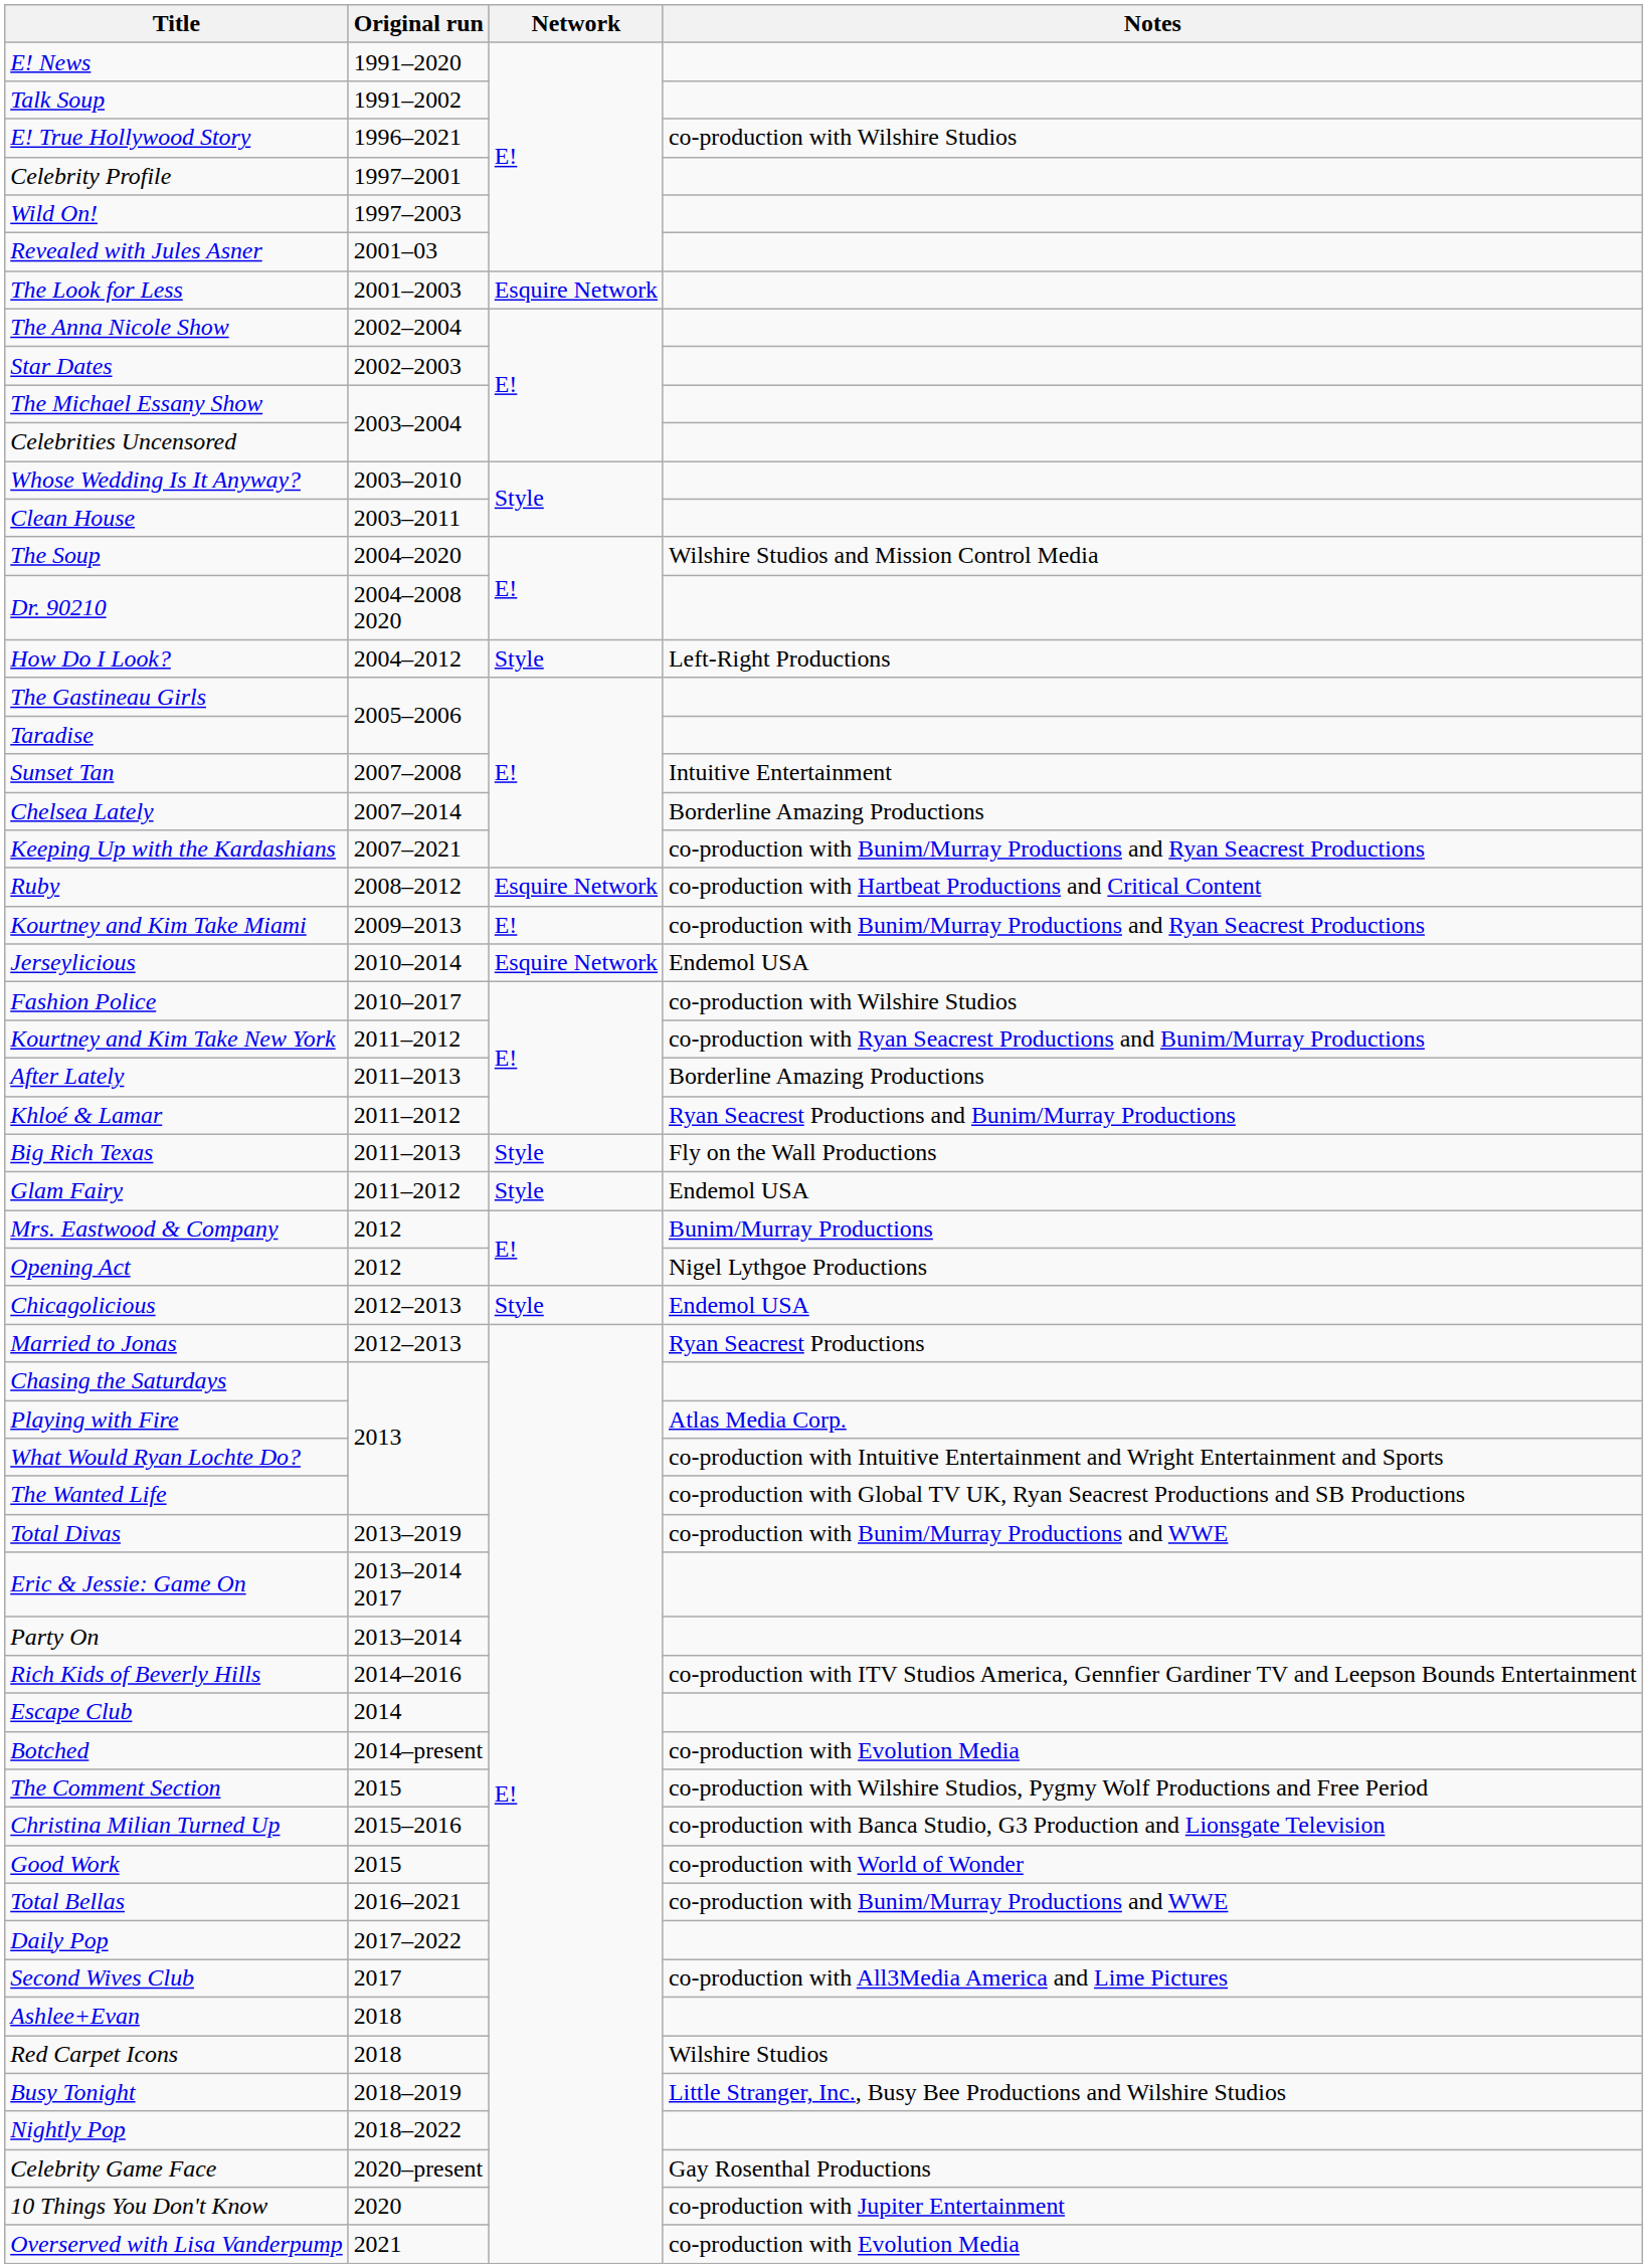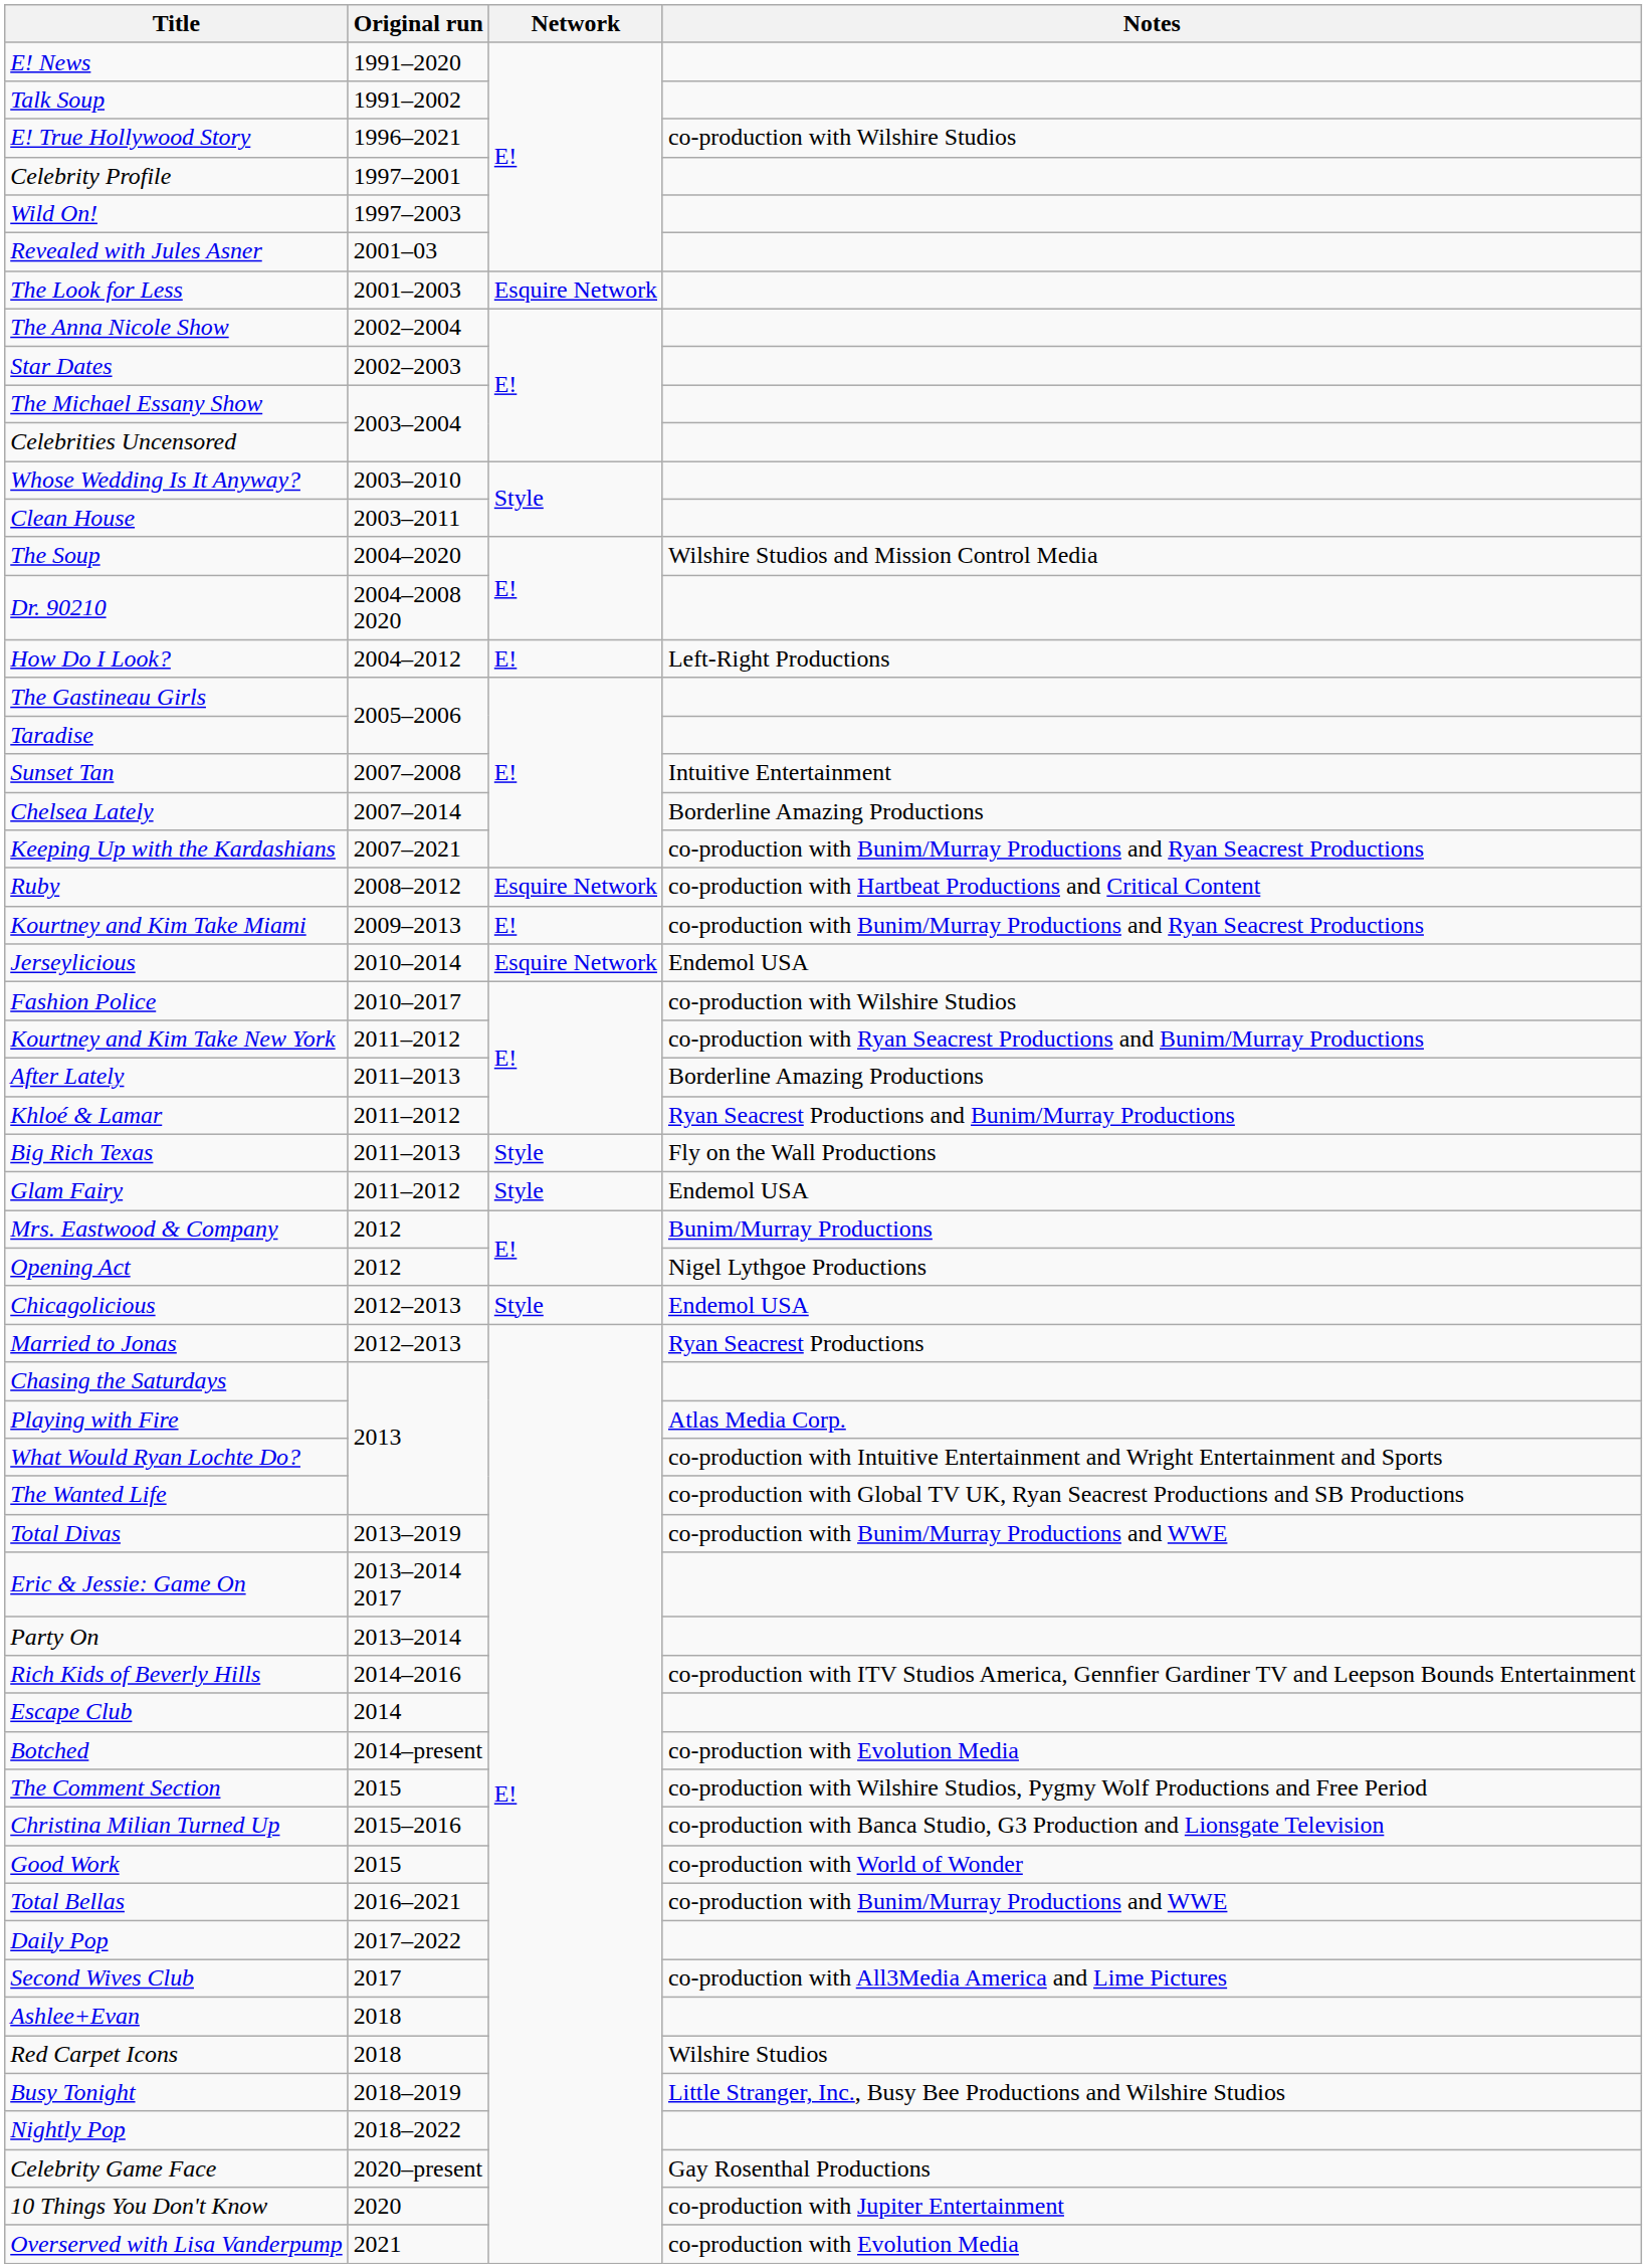 <table class="wikitable sortable">
 <tr>
 <th>Title</th>
 <th>Original run</th>
 <th>Network</th>
 <th>Notes</th>
 </tr>
 <tr>
 <td><em><a href='#'>E! News</a></em></td>
 <td>1991–2020</td>
 <td rowspan="6"><a href='#'>E!</a></td>
 <td></td>
 </tr>
 <tr>
 <td><em><a href='#'>Talk Soup</a></em></td>
 <td>1991–2002</td>
 <td></td>
 </tr>
 <tr>
 <td><em><a href='#'>E! True Hollywood Story</a></em></td>
 <td>1996–2021</td>
 <td>co-production with Wilshire Studios</td>
 </tr>
 <tr>
 <td><em>Celebrity Profile</em></td>
 <td>1997–2001</td>
 <td></td>
 </tr>
 <tr>
 <td><em><a href='#'>Wild On!</a></em></td>
 <td>1997–2003</td>
 <td></td>
 </tr>
 <tr>
 <td><em><a href='#'>Revealed with Jules Asner</a></em></td>
 <td>2001–03</td>
 <td></td>
 </tr>
 <tr>
 <td><em><a href='#'>The Look for Less</a></em></td>
 <td>2001–2003</td>
 <td><a href='#'>Esquire Network</a></td>
 <td></td>
 </tr>
 <tr>
 <td><em><a href='#'>The Anna Nicole Show</a></em></td>
 <td>2002–2004</td>
 <td rowspan="4"><a href='#'>E!</a></td>
 <td></td>
 </tr>
 <tr>
 <td><em><a href='#'>Star Dates</a></em></td>
 <td>2002–2003</td>
 <td></td>
 </tr>
 <tr>
 <td><em><a href='#'>The Michael Essany Show</a></em></td>
 <td rowspan="2">2003–2004</td>
 <td></td>
 </tr>
 <tr>
 <td><em>Celebrities Uncensored</em></td>
 <td></td>
 </tr>
 <tr>
 <td><em><a href='#'>Whose Wedding Is It Anyway?</a></em></td>
 <td>2003–2010</td>
 <td rowspan="2"><a href='#'>Style</a></td>
 <td></td>
 </tr>
 <tr>
 <td><em><a href='#'>Clean House</a></em></td>
 <td>2003–2011</td>
 <td></td>
 </tr>
 <tr>
 <td><em><a href='#'>The Soup</a></em></td>
 <td>2004–2020</td>
 <td rowspan="2"><a href='#'>E!</a></td>
 <td>Wilshire Studios and Mission Control Media</td>
 </tr>
 <tr>
 <td><em><a href='#'>Dr. 90210</a></em></td>
 <td>2004–2008<br>2020</td>
 <td></td>
 </tr>
 <tr>
 <td><em><a href='#'>How Do I Look?</a></em></td>
 <td>2004–2012</td>
-<td><a href='#'>Style</a></td>
+<td><a href='#'>E!</a></td>
 <td>Left-Right Productions</td>
 </tr>
 <tr>
 <td><em><a href='#'>The Gastineau Girls</a></em></td>
 <td rowspan="2">2005–2006</td>
 <td rowspan="5"><a href='#'>E!</a></td>
 <td></td>
 </tr>
 <tr>
 <td><em><a href='#'>Taradise</a></em></td>
 <td></td>
 </tr>
 <tr>
 <td><em><a href='#'>Sunset Tan</a></em></td>
 <td>2007–2008</td>
 <td>Intuitive Entertainment</td>
 </tr>
 <tr>
 <td><em><a href='#'>Chelsea Lately</a></em></td>
 <td>2007–2014</td>
 <td>Borderline Amazing Productions</td>
 </tr>
 <tr>
 <td><em><a href='#'>Keeping Up with the Kardashians</a></em></td>
 <td>2007–2021</td>
 <td>co-production with <a href='#'>Bunim/Murray Productions</a> and <a href='#'>Ryan Seacrest Productions</a></td>
 </tr>
 <tr>
 <td><em><a href='#'>Ruby</a></em></td>
 <td>2008–2012</td>
 <td><a href='#'>Esquire Network</a></td>
 <td>co-production with <a href='#'>Hartbeat Productions</a> and <a href='#'>Critical Content</a></td>
 </tr>
 <tr>
 <td><em><a href='#'>Kourtney and Kim Take Miami</a></em></td>
 <td>2009–2013</td>
 <td><a href='#'>E!</a></td>
 <td>co-production with <a href='#'>Bunim/Murray Productions</a> and <a href='#'>Ryan Seacrest Productions</a></td>
 </tr>
 <tr>
 <td><em><a href='#'>Jerseylicious</a></em></td>
 <td>2010–2014</td>
 <td><a href='#'>Esquire Network</a></td>
 <td>Endemol USA</td>
 </tr>
 <tr>
 <td><em><a href='#'>Fashion Police</a></em></td>
 <td>2010–2017</td>
 <td rowspan="4"><a href='#'>E!</a></td>
 <td>co-production with Wilshire Studios</td>
 </tr>
 <tr>
 <td><em><a href='#'>Kourtney and Kim Take New York</a></em></td>
 <td>2011–2012</td>
 <td>co-production with <a href='#'>Ryan Seacrest Productions</a> and <a href='#'>Bunim/Murray Productions</a></td>
 </tr>
 <tr>
 <td><em><a href='#'>After Lately</a></em></td>
 <td>2011–2013</td>
 <td>Borderline Amazing Productions</td>
 </tr>
 <tr>
 <td><em><a href='#'>Khloé & Lamar</a></em></td>
 <td>2011–2012</td>
 <td><a href='#'>Ryan Seacrest</a> Productions and <a href='#'>Bunim/Murray Productions</a></td>
 </tr>
 <tr>
 <td><em><a href='#'>Big Rich Texas</a></em></td>
 <td>2011–2013</td>
 <td><a href='#'>Style</a></td>
 <td>Fly on the Wall Productions</td>
 </tr>
 <tr>
 <td><em><a href='#'>Glam Fairy</a></em></td>
 <td>2011–2012</td>
 <td><a href='#'>Style</a></td>
 <td>Endemol USA</td>
 </tr>
 <tr>
 <td><em><a href='#'>Mrs. Eastwood & Company</a></em></td>
 <td>2012</td>
 <td rowspan="2"><a href='#'>E!</a></td>
 <td><a href='#'>Bunim/Murray Productions</a></td>
 </tr>
 <tr>
 <td><em><a href='#'>Opening Act</a></em></td>
 <td>2012</td>
 <td>Nigel Lythgoe Productions</td>
 </tr>
 <tr>
 <td><em><a href='#'>Chicagolicious</a></em></td>
 <td>2012–2013</td>
 <td><a href='#'>Style</a></td>
 <td><a href='#'>Endemol USA</a></td>
 </tr>
 <tr>
 <td><em><a href='#'>Married to Jonas</a></em></td>
 <td>2012–2013</td>
 <td rowspan="24"><a href='#'>E!</a></td>
 <td><a href='#'>Ryan Seacrest</a> Productions</td>
 </tr>
 <tr>
 <td><em><a href='#'>Chasing the Saturdays</a></em></td>
 <td rowspan="4">2013</td>
 <td></td>
 </tr>
 <tr>
 <td><em><a href='#'>Playing with Fire</a></em></td>
 <td><a href='#'>Atlas Media Corp.</a></td>
 </tr>
 <tr>
 <td><em><a href='#'>What Would Ryan Lochte Do?</a></em></td>
 <td>co-production with Intuitive Entertainment and Wright Entertainment and Sports</td>
 </tr>
 <tr>
 <td><em><a href='#'>The Wanted Life</a></em></td>
 <td>co-production with Global TV UK, Ryan Seacrest Productions and SB Productions</td>
 </tr>
 <tr>
 <td><em><a href='#'>Total Divas</a></em></td>
 <td>2013–2019</td>
 <td>co-production with <a href='#'>Bunim/Murray Productions</a> and <a href='#'>WWE</a></td>
 </tr>
 <tr>
 <td><em><a href='#'>Eric & Jessie: Game On</a></em></td>
 <td>2013–2014<br>2017</td>
 <td></td>
 </tr>
 <tr>
 <td><em>Party On</em></td>
 <td>2013–2014</td>
 <td></td>
 </tr>
 <tr>
 <td><em><a href='#'>Rich Kids of Beverly Hills</a></em></td>
 <td>2014–2016</td>
 <td>co-production with ITV Studios America, Gennfier Gardiner TV and Leepson Bounds Entertainment</td>
 </tr>
 <tr>
 <td><em><a href='#'>Escape Club</a></em></td>
 <td>2014</td>
 <td></td>
 </tr>
 <tr>
 <td><em><a href='#'>Botched</a></em></td>
 <td>2014–present</td>
 <td>co-production with <a href='#'>Evolution Media</a></td>
 </tr>
 <tr>
 <td><em><a href='#'>The Comment Section</a></em></td>
 <td>2015</td>
 <td>co-production with Wilshire Studios, Pygmy Wolf Productions and Free Period</td>
 </tr>
 <tr>
 <td><em><a href='#'>Christina Milian Turned Up</a></em></td>
 <td>2015–2016</td>
 <td>co-production with Banca Studio, G3 Production and <a href='#'>Lionsgate Television</a></td>
 </tr>
 <tr>
 <td><em><a href='#'>Good Work</a></em></td>
 <td>2015</td>
 <td>co-production with <a href='#'>World of Wonder</a></td>
 </tr>
 <tr>
 <td><em><a href='#'>Total Bellas</a></em></td>
 <td>2016–2021</td>
 <td>co-production with <a href='#'>Bunim/Murray Productions</a> and <a href='#'>WWE</a></td>
 </tr>
 <tr>
 <td><em><a href='#'>Daily Pop</a></em></td>
 <td>2017–2022</td>
 <td></td>
 </tr>
 <tr>
 <td><em><a href='#'>Second Wives Club</a></em></td>
 <td>2017</td>
 <td>co-production with <a href='#'>All3Media America</a> and <a href='#'>Lime Pictures</a></td>
 </tr>
 <tr>
 <td><em><a href='#'>Ashlee+Evan</a></em></td>
 <td>2018</td>
 <td></td>
 </tr>
 <tr>
 <td><em>Red Carpet Icons</em></td>
 <td>2018</td>
 <td>Wilshire Studios</td>
 </tr>
 <tr>
 <td><em><a href='#'>Busy Tonight</a></em></td>
 <td>2018–2019</td>
 <td><a href='#'>Little Stranger, Inc.</a>, Busy Bee Productions and Wilshire Studios</td>
 </tr>
 <tr>
 <td><em><a href='#'>Nightly Pop</a></em></td>
 <td>2018–2022</td>
 <td></td>
 </tr>
 <tr>
 <td><em>Celebrity Game Face</em></td>
 <td>2020–present</td>
 <td>Gay Rosenthal Productions</td>
 </tr>
 <tr>
 <td><em>10 Things You Don't Know</em></td>
 <td>2020</td>
 <td>co-production with <a href='#'>Jupiter Entertainment</a></td>
 </tr>
 <tr>
 <td><em><a href='#'>Overserved with Lisa Vanderpump</a></em></td>
 <td>2021</td>
 <td>co-production with <a href='#'>Evolution Media</a></td>
 </tr>
 </table>
